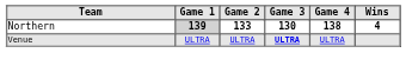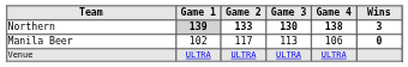 <table border="1" cellspacing="0"  style="width:525px; margin:auto;">
 <tr style="text-align:center; background:#e6e6e6;">
 <th style="text-align:center; width:30%;">Team</th>
 <th width=8%>Game 1</th>
 <th width=8%>Game 2</th>
 <th width=8%>Game 3</th>
 <th width=8%>Game 4</th>
 <th width=8%>Wins</th>
 </tr>
 <tr style="text-align:center;">
 <td align=left>Northern</td>
 <td style="background: lightgrey;"><strong>139</strong></td>
 <td><strong>133</strong></td>
 <td><strong>130</strong></td>
 <td><strong>138</strong></td>
-<td><strong>4</strong></td>
+<td><strong>3</strong></td>
+</tr>
+<tr style="text-align:center;">
+<td align=left>Manila Beer</td>
+<td>102</td>
+<td>117</td>
+<td>113</td>
+<td>106</td>
+<td><strong>0</strong></td>
 </tr>
 <tr style="text-align:center; font-size:85%; background:#e6e6e6;">
 <td align=left>Venue</td>
 <td><a href='#'>ULTRA</a></td>
 <td><a href='#'>ULTRA</a></td>
-<td><strong><a href='#'>ULTRA</a></strong></td>
+<td><a href='#'>ULTRA</a></td>
 <td><a href='#'>ULTRA</a></td>
 <td></td>
 </tr>
 </table>
